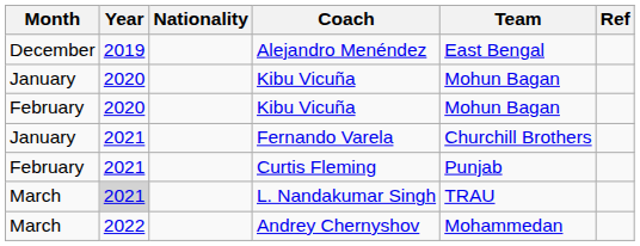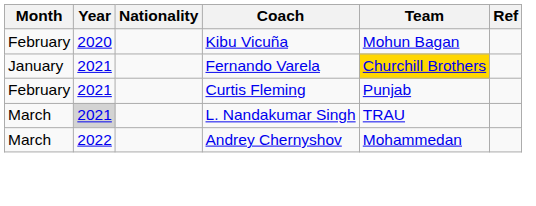 <table class="wikitable sortable">
 <tr>
 <th>Month</th>
 <th>Year</th>
 <th>Nationality</th>
 <th>Coach</th>
 <th>Team</th>
 <th class="unsortable">Ref</th>
-</tr>
-<tr>
-<td>December</td>
-<td><a href='#'>2019</a></td>
-<td></td>
-<td><a href='#'>Alejandro Menéndez</a></td>
-<td><a href='#'>East Bengal</a></td>
-<td></td>
-</tr>
-<tr>
-<td>January</td>
-<td><a href='#'>2020</a></td>
-<td></td>
-<td><a href='#'>Kibu Vicuña</a></td>
-<td><a href='#'>Mohun Bagan</a></td>
-<td></td>
 </tr>
 <tr>
 <td>February</td>
 <td><a href='#'>2020</a></td>
 <td></td>
 <td><a href='#'>Kibu Vicuña</a></td>
 <td><a href='#'>Mohun Bagan</a></td>
 <td></td>
 </tr>
 <tr>
 <td>January</td>
 <td><a href='#'>2021</a></td>
 <td></td>
 <td><a href='#'>Fernando Varela</a></td>
-<td><a href='#'>Churchill Brothers</a></td>
+<td style="background: gold;"><a href='#'>Churchill Brothers</a></td>
 <td></td>
 </tr>
 <tr>
 <td>February</td>
 <td><a href='#'>2021</a></td>
 <td></td>
 <td><a href='#'>Curtis Fleming</a></td>
 <td><a href='#'>Punjab</a></td>
 <td></td>
 </tr>
 <tr>
 <td>March</td>
 <td style="background: lightgrey;"><a href='#'>2021</a></td>
 <td></td>
 <td><a href='#'>L. Nandakumar Singh</a></td>
 <td><a href='#'>TRAU</a></td>
 <td></td>
 </tr>
 <tr>
 <td>March</td>
 <td><a href='#'>2022</a></td>
 <td></td>
 <td><a href='#'>Andrey Chernyshov</a></td>
 <td><a href='#'>Mohammedan</a></td>
 <td></td>
 </tr>
 </table>
